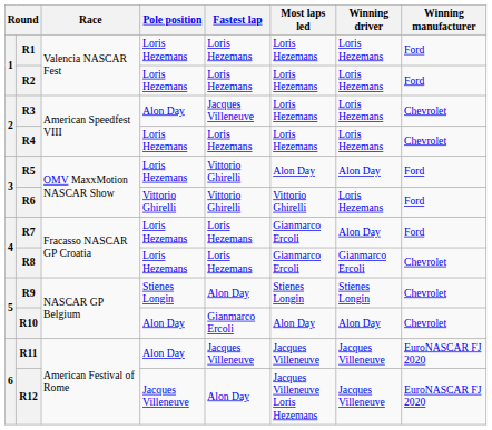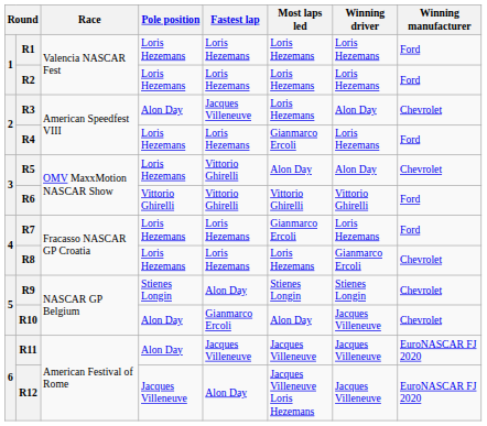 <table class="wikitable" style="font-size:85%;">
 <tr>
 <th colspan=2>Round</th>
 <th>Race</th>
 <th><a href='#'>Pole position</a></th>
 <th><a href='#'>Fastest lap</a></th>
 <th>Most laps led</th>
 <th>Winning driver</th>
 <th>Winning manufacturer</th>
 </tr>
 <tr>
 <th rowspan=2>1</th>
 <th>R1</th>
 <td rowspan=2>Valencia NASCAR Fest</td>
 <td> <a href='#'>Loris Hezemans</a></td>
 <td> <a href='#'>Loris Hezemans</a></td>
 <td> <a href='#'>Loris Hezemans</a></td>
 <td> <a href='#'>Loris Hezemans</a></td>
 <td><a href='#'>Ford</a></td>
 </tr>
 <tr>
 <th>R2</th>
 <td> <a href='#'>Loris Hezemans</a></td>
 <td> <a href='#'>Loris Hezemans</a></td>
 <td> <a href='#'>Loris Hezemans</a></td>
 <td> <a href='#'>Loris Hezemans</a></td>
 <td><a href='#'>Ford</a></td>
 </tr>
 <tr>
 <th rowspan=2>2</th>
 <th>R3</th>
 <td rowspan=2>American Speedfest VIII</td>
 <td> <a href='#'>Alon Day</a></td>
 <td> <a href='#'>Jacques Villeneuve</a></td>
 <td> <a href='#'>Loris Hezemans</a></td>
-<td> <a href='#'>Loris Hezemans</a></td>
+<td> <a href='#'>Alon Day</a></td>
 <td><a href='#'>Chevrolet</a></td>
 </tr>
 <tr>
 <th>R4</th>
 <td> <a href='#'>Loris Hezemans</a></td>
 <td> <a href='#'>Loris Hezemans</a></td>
+<td> <a href='#'>Gianmarco Ercoli</a></td>
 <td> <a href='#'>Loris Hezemans</a></td>
-<td> <a href='#'>Loris Hezemans</a></td>
-<td><a href='#'>Chevrolet</a></td>
+<td><a href='#'>Ford</a></td>
 </tr>
 <tr>
 <th rowspan=2>3</th>
 <th>R5</th>
 <td rowspan=2><a href='#'>OMV</a> MaxxMotion NASCAR Show</td>
 <td> <a href='#'>Loris Hezemans</a></td>
 <td> <a href='#'>Vittorio Ghirelli</a></td>
 <td> <a href='#'>Alon Day</a></td>
 <td> <a href='#'>Alon Day</a></td>
-<td><a href='#'>Ford</a></td>
+<td><a href='#'>Chevrolet</a></td>
 </tr>
 <tr>
 <th>R6</th>
 <td> <a href='#'>Vittorio Ghirelli</a></td>
 <td> <a href='#'>Vittorio Ghirelli</a></td>
 <td> <a href='#'>Vittorio Ghirelli</a></td>
-<td> <a href='#'>Loris Hezemans</a></td>
+<td> <a href='#'>Vittorio Ghirelli</a></td>
 <td><a href='#'>Ford</a></td>
 </tr>
 <tr>
 <th rowspan=2>4</th>
 <th>R7</th>
 <td rowspan=2>Fracasso NASCAR GP Croatia</td>
 <td> <a href='#'>Loris Hezemans</a></td>
 <td> <a href='#'>Loris Hezemans</a></td>
 <td> <a href='#'>Gianmarco Ercoli</a></td>
-<td> <a href='#'>Alon Day</a></td>
+<td> <a href='#'>Loris Hezemans</a></td>
 <td><a href='#'>Ford</a></td>
 </tr>
 <tr>
 <th>R8</th>
 <td> <a href='#'>Loris Hezemans</a></td>
 <td> <a href='#'>Loris Hezemans</a></td>
-<td> <a href='#'>Gianmarco Ercoli</a></td>
+<td> <a href='#'>Loris Hezemans</a></td>
 <td> <a href='#'>Gianmarco Ercoli</a></td>
 <td><a href='#'>Chevrolet</a></td>
 </tr>
 <tr>
 <th rowspan=2>5</th>
 <th>R9</th>
 <td rowspan=2>NASCAR GP Belgium</td>
 <td> <a href='#'>Stienes Longin</a></td>
 <td> <a href='#'>Alon Day</a></td>
 <td> <a href='#'>Stienes Longin</a></td>
 <td> <a href='#'>Stienes Longin</a></td>
 <td><a href='#'>Chevrolet</a></td>
 </tr>
 <tr>
 <th>R10</th>
 <td> <a href='#'>Alon Day</a></td>
 <td> <a href='#'>Gianmarco Ercoli</a></td>
 <td> <a href='#'>Alon Day</a></td>
-<td> <a href='#'>Alon Day</a></td>
+<td> <a href='#'>Jacques Villeneuve</a></td>
 <td><a href='#'>Chevrolet</a></td>
 </tr>
 <tr>
 <th rowspan=2>6</th>
 <th>R11</th>
 <td rowspan=2>American Festival of Rome</td>
 <td> <a href='#'>Alon Day</a></td>
 <td> <a href='#'>Jacques Villeneuve</a></td>
 <td> <a href='#'>Jacques Villeneuve</a></td>
 <td> <a href='#'>Jacques Villeneuve</a></td>
 <td><a href='#'>EuroNASCAR FJ 2020</a></td>
 </tr>
 <tr>
 <th>R12</th>
 <td> <a href='#'>Jacques Villeneuve</a></td>
 <td> <a href='#'>Alon Day</a></td>
 <td> <a href='#'>Jacques Villeneuve</a><br> <a href='#'>Loris Hezemans</a></td>
 <td> <a href='#'>Jacques Villeneuve</a></td>
 <td><a href='#'>EuroNASCAR FJ 2020</a></td>
 </tr>
 </table>
